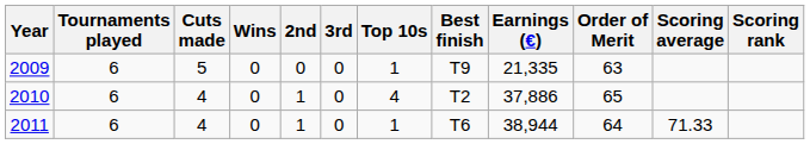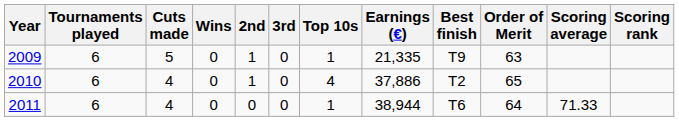 <table class="wikitable" style="text-align:center; font-size: 95%;">
 <tr>
 <th>Year</th>
 <th>Tournaments <br>played</th>
 <th>Cuts <br>made</th>
 <th>Wins</th>
 <th>2nd</th>
 <th>3rd</th>
 <th>Top 10s</th>
+<th>Earnings<br>(<a href='#'>€</a>)</th>
 <th>Best <br>finish</th>
-<th>Earnings<br>(<a href='#'>€</a>)</th>
 <th>Order of<br>Merit</th>
 <th>Scoring <br>average</th>
 <th>Scoring<br>rank</th>
 </tr>
 <tr>
 <td><a href='#'>2009</a></td>
 <td>6</td>
 <td>5</td>
 <td>0</td>
-<td>0</td>
+<td>1</td>
 <td>0</td>
 <td>1</td>
+<td>21,335</td>
 <td>T9</td>
-<td>21,335</td>
 <td>63</td>
 <td></td>
 <td></td>
 </tr>
 <tr>
 <td><a href='#'>2010</a></td>
 <td>6</td>
 <td>4</td>
 <td>0</td>
 <td>1</td>
 <td>0</td>
 <td>4</td>
+<td>37,886</td>
 <td>T2</td>
-<td>37,886</td>
 <td>65</td>
 <td></td>
 <td></td>
 </tr>
 <tr>
 <td><a href='#'>2011</a></td>
 <td>6</td>
 <td>4</td>
 <td>0</td>
-<td>1</td>
+<td>0</td>
 <td>0</td>
 <td>1</td>
+<td>38,944</td>
 <td>T6</td>
-<td>38,944</td>
 <td>64</td>
 <td>71.33</td>
 <td></td>
 </tr>
 </table>
